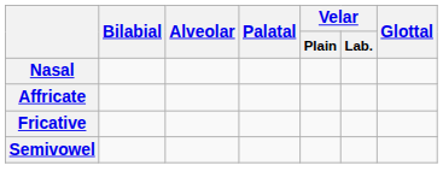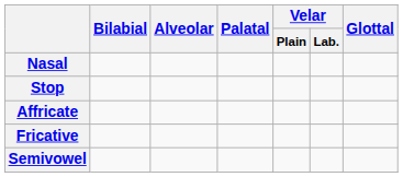 <table class="wikitable" style="text-align:center;">
 <tr>
 <th rowspan="2"></th>
 <th rowspan="2"><a href='#'>Bilabial</a></th>
 <th rowspan="2"><a href='#'>Alveolar</a></th>
 <th rowspan="2"><a href='#'>Palatal</a></th>
 <th colspan="2"><a href='#'>Velar</a></th>
 <th rowspan="2"><a href='#'>Glottal</a></th>
 </tr>
 <tr>
 <th><small>Plain</small></th>
 <th><small>Lab.</small></th>
 </tr>
 <tr>
 <th><a href='#'>Nasal</a></th>
+<td></td>
+<td></td>
+<td></td>
+<td></td>
+<td></td>
+<td></td>
+</tr>
+<tr>
+<th><a href='#'>Stop</a></th>
 <td></td>
 <td></td>
 <td></td>
 <td></td>
 <td></td>
 <td></td>
 </tr>
 <tr>
 <th><a href='#'>Affricate</a></th>
 <td></td>
 <td></td>
 <td></td>
 <td></td>
 <td></td>
 <td></td>
 </tr>
 <tr>
 <th><a href='#'>Fricative</a></th>
 <td></td>
 <td></td>
 <td></td>
 <td></td>
 <td></td>
 <td></td>
 </tr>
 <tr>
 <th><a href='#'>Semivowel</a></th>
 <td></td>
 <td></td>
 <td></td>
 <td></td>
 <td></td>
 <td></td>
 </tr>
 </table>
